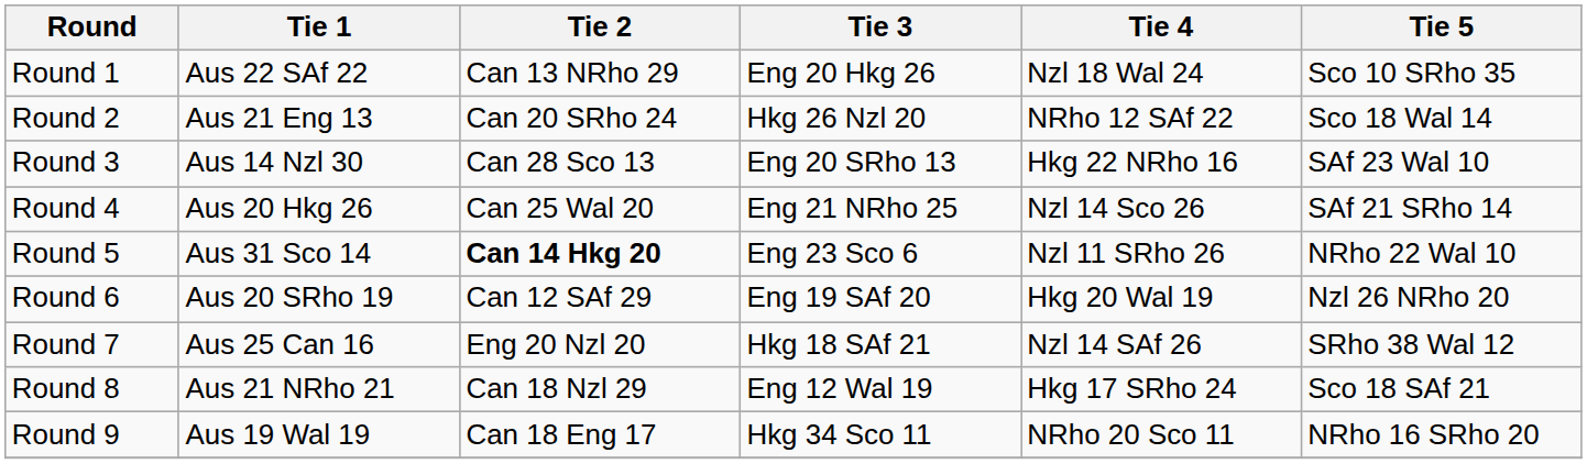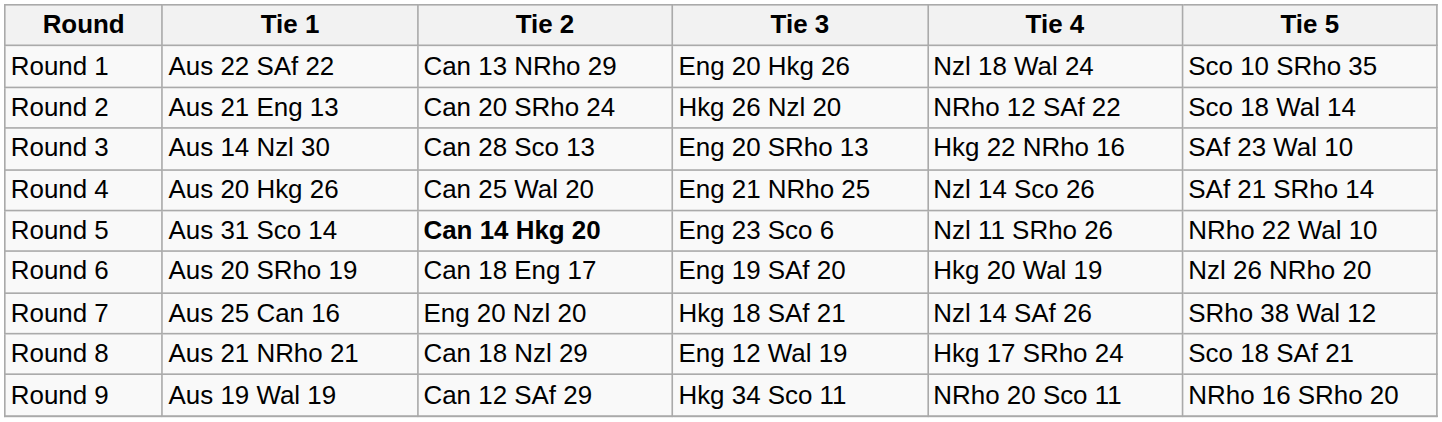 <table class="wikitable" style="font-size: 100%">
 <tr>
 <th width=90>Round</th>
 <th width=150>Tie 1</th>
 <th width=150>Tie 2</th>
 <th width=150>Tie 3</th>
 <th width=150>Tie 4</th>
 <th width=150>Tie 5</th>
 </tr>
 <tr>
 <td>Round 1</td>
 <td>Aus 22 SAf 22</td>
 <td>Can 13 NRho 29</td>
 <td>Eng 20 Hkg 26</td>
 <td>Nzl 18 Wal 24</td>
 <td>Sco 10 SRho 35</td>
 </tr>
 <tr>
 <td>Round 2</td>
 <td>Aus 21 Eng 13</td>
 <td>Can 20 SRho 24</td>
 <td>Hkg 26 Nzl 20</td>
 <td>NRho 12 SAf 22</td>
 <td>Sco 18 Wal 14</td>
 </tr>
 <tr>
 <td>Round 3</td>
 <td>Aus 14 Nzl 30</td>
 <td>Can 28 Sco 13</td>
 <td>Eng 20 SRho 13</td>
 <td>Hkg 22 NRho 16</td>
 <td>SAf 23 Wal 10</td>
 </tr>
 <tr>
 <td>Round 4</td>
 <td>Aus 20 Hkg 26</td>
 <td>Can 25 Wal 20</td>
 <td>Eng 21 NRho 25</td>
 <td>Nzl 14 Sco 26</td>
 <td>SAf 21 SRho 14</td>
 </tr>
 <tr>
 <td>Round 5</td>
 <td>Aus 31 Sco 14</td>
 <td><strong>Can 14 Hkg 20</strong></td>
 <td>Eng 23 Sco 6</td>
 <td>Nzl 11 SRho 26</td>
 <td>NRho 22 Wal 10</td>
 </tr>
 <tr>
 <td>Round 6</td>
 <td>Aus 20 SRho 19</td>
-<td>Can 12 SAf 29</td>
+<td>Can 18 Eng 17</td>
 <td>Eng 19 SAf 20</td>
 <td>Hkg 20 Wal 19</td>
 <td>Nzl 26 NRho 20</td>
 </tr>
 <tr>
 <td>Round 7</td>
 <td>Aus 25 Can 16</td>
 <td>Eng 20 Nzl 20</td>
 <td>Hkg 18 SAf 21</td>
 <td>Nzl 14 SAf 26</td>
 <td>SRho 38 Wal 12</td>
 </tr>
 <tr>
 <td>Round 8</td>
 <td>Aus 21 NRho 21</td>
 <td>Can 18 Nzl 29</td>
 <td>Eng 12 Wal 19</td>
 <td>Hkg 17 SRho 24</td>
 <td>Sco 18 SAf 21</td>
 </tr>
 <tr>
 <td>Round 9</td>
 <td>Aus 19 Wal 19</td>
-<td>Can 18 Eng 17</td>
+<td>Can 12 SAf 29</td>
 <td>Hkg 34 Sco 11</td>
 <td>NRho 20 Sco 11</td>
 <td>NRho 16 SRho 20</td>
 </tr>
 <tr>
 </tr>
 </table>
